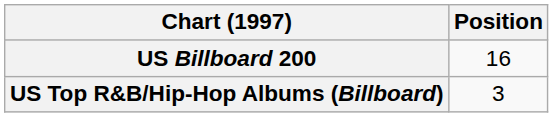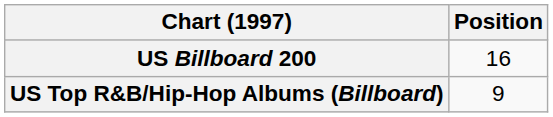 <table class="wikitable sortable plainrowheaders" style="text-align:center">
 <tr>
 <th scope="col">Chart (1997)</th>
 <th scope="col">Position</th>
 </tr>
 <tr>
 <th scope="row">US <em>Billboard</em> 200</th>
 <td>16</td>
 </tr>
 <tr>
 <th scope="row">US Top R&B/Hip-Hop Albums (<em>Billboard</em>)</th>
-<td>3</td>
+<td>9</td>
 </tr>
 </table>
